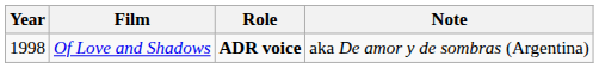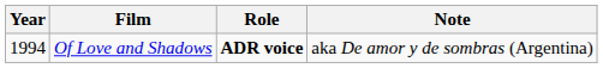 <table class=wikitable>
 <tr>
 <th>Year</th>
 <th>Film</th>
 <th>Role</th>
 <th>Note</th>
 </tr>
 <tr>
-<td>1998</td>
+<td>1994</td>
 <td><em><a href='#'>Of Love and Shadows</a></em></td>
 <td><strong>ADR voice</strong></td>
 <td>aka <em>De amor y de sombras</em> (Argentina)</td>
 </tr>
 </table>
